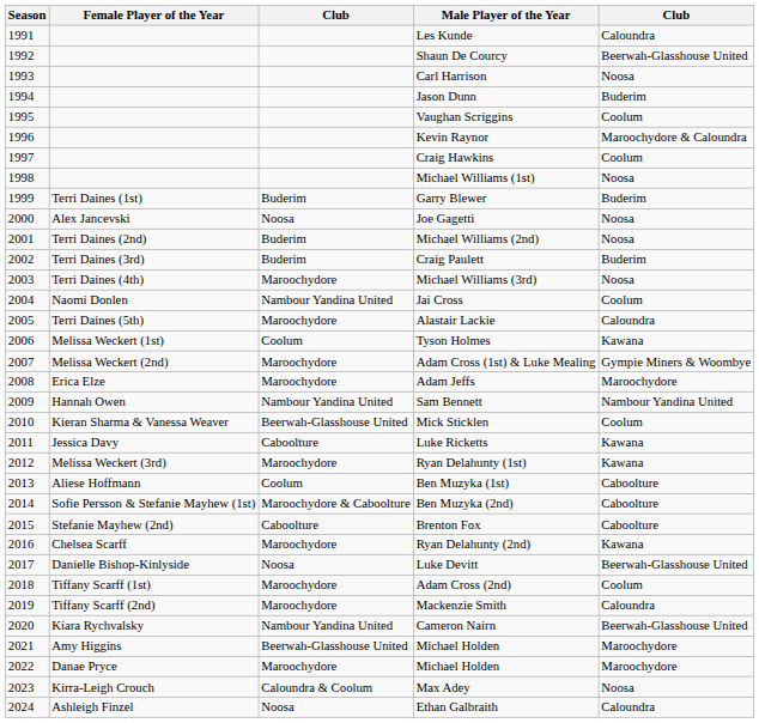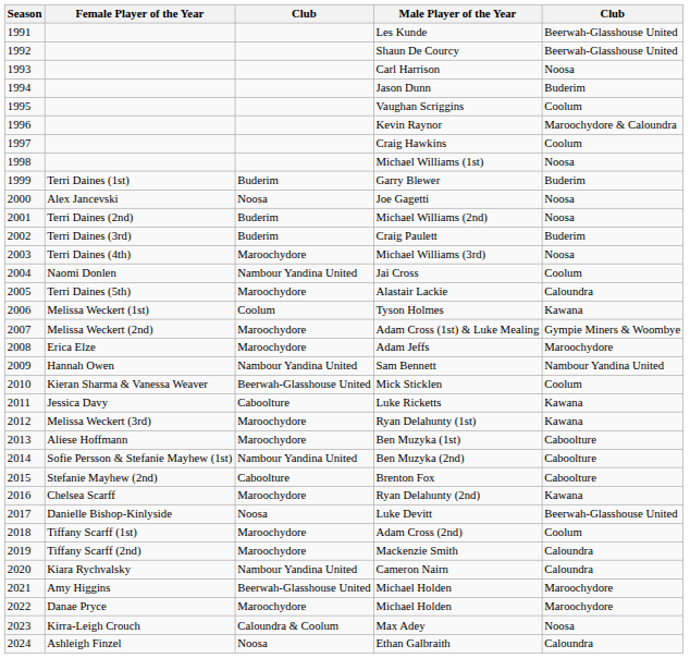 <table class="wikitable">
 <tr>
 <th>Season</th>
 <th>Female Player of the Year</th>
 <th>Club</th>
 <th>Male Player of the Year</th>
 <th>Club</th>
 </tr>
 <tr>
 <td>1991</td>
 <td></td>
 <td></td>
 <td>Les Kunde</td>
-<td>Caloundra</td>
+<td>Beerwah-Glasshouse United</td>
 </tr>
 <tr>
 <td>1992</td>
 <td></td>
 <td></td>
 <td>Shaun De Courcy</td>
 <td>Beerwah-Glasshouse United</td>
 </tr>
 <tr>
 <td>1993</td>
 <td></td>
 <td></td>
 <td>Carl Harrison</td>
 <td>Noosa</td>
 </tr>
 <tr>
 <td>1994</td>
 <td></td>
 <td></td>
 <td>Jason Dunn</td>
 <td>Buderim</td>
 </tr>
 <tr>
 <td>1995</td>
 <td></td>
 <td></td>
 <td>Vaughan Scriggins</td>
 <td>Coolum</td>
 </tr>
 <tr>
 <td>1996</td>
 <td></td>
 <td></td>
 <td>Kevin Raynor</td>
 <td>Maroochydore & Caloundra</td>
 </tr>
 <tr>
 <td>1997</td>
 <td></td>
 <td></td>
 <td>Craig Hawkins</td>
 <td>Coolum</td>
 </tr>
 <tr>
 <td>1998</td>
 <td></td>
 <td></td>
 <td>Michael Williams (1st)</td>
 <td>Noosa</td>
 </tr>
 <tr>
 <td>1999</td>
 <td>Terri Daines (1st)</td>
 <td>Buderim</td>
 <td>Garry Blewer</td>
 <td>Buderim</td>
 </tr>
 <tr>
 <td>2000</td>
 <td>Alex Jancevski</td>
 <td>Noosa</td>
 <td>Joe Gagetti</td>
 <td>Noosa</td>
 </tr>
 <tr>
 <td>2001</td>
 <td>Terri Daines (2nd)</td>
 <td>Buderim</td>
 <td>Michael Williams (2nd)</td>
 <td>Noosa</td>
 </tr>
 <tr>
 <td>2002</td>
 <td>Terri Daines (3rd)</td>
 <td>Buderim</td>
 <td>Craig Paulett</td>
 <td>Buderim</td>
 </tr>
 <tr>
 <td>2003</td>
 <td>Terri Daines (4th)</td>
 <td>Maroochydore</td>
 <td>Michael Williams (3rd)</td>
 <td>Noosa</td>
 </tr>
 <tr>
 <td>2004</td>
 <td>Naomi Donlen</td>
 <td>Nambour Yandina United</td>
 <td>Jai Cross</td>
 <td>Coolum</td>
 </tr>
 <tr>
 <td>2005</td>
 <td>Terri Daines (5th)</td>
 <td>Maroochydore</td>
 <td>Alastair Lackie</td>
 <td>Caloundra</td>
 </tr>
 <tr>
 <td>2006</td>
 <td>Melissa Weckert (1st)</td>
 <td>Coolum</td>
 <td>Tyson Holmes</td>
 <td>Kawana</td>
 </tr>
 <tr>
 <td>2007</td>
 <td>Melissa Weckert (2nd)</td>
 <td>Maroochydore</td>
 <td>Adam Cross (1st) & Luke Mealing</td>
 <td>Gympie Miners & Woombye</td>
 </tr>
 <tr>
 <td>2008</td>
 <td>Erica Elze</td>
 <td>Maroochydore</td>
 <td>Adam Jeffs</td>
 <td>Maroochydore</td>
 </tr>
 <tr>
 <td>2009</td>
 <td>Hannah Owen</td>
 <td>Nambour Yandina United</td>
 <td>Sam Bennett</td>
 <td>Nambour Yandina United</td>
 </tr>
 <tr>
 <td>2010</td>
 <td>Kieran Sharma & Vanessa Weaver</td>
 <td>Beerwah-Glasshouse United</td>
 <td>Mick Sticklen</td>
 <td>Coolum</td>
 </tr>
 <tr>
 <td>2011</td>
 <td>Jessica Davy</td>
 <td>Caboolture</td>
 <td>Luke Ricketts</td>
 <td>Kawana</td>
 </tr>
 <tr>
 <td>2012</td>
 <td>Melissa Weckert (3rd)</td>
 <td>Maroochydore</td>
 <td>Ryan Delahunty (1st)</td>
 <td>Kawana</td>
 </tr>
 <tr>
 <td>2013</td>
 <td>Aliese Hoffmann</td>
-<td>Coolum</td>
+<td>Maroochydore</td>
 <td>Ben Muzyka (1st)</td>
 <td>Caboolture</td>
 </tr>
 <tr>
 <td>2014</td>
 <td>Sofie Persson & Stefanie Mayhew (1st)</td>
-<td>Maroochydore & Caboolture</td>
+<td>Nambour Yandina United</td>
 <td>Ben Muzyka (2nd)</td>
 <td>Caboolture</td>
 </tr>
 <tr>
 <td>2015</td>
 <td>Stefanie Mayhew (2nd)</td>
 <td>Caboolture</td>
 <td>Brenton Fox</td>
 <td>Caboolture</td>
 </tr>
 <tr>
 <td>2016</td>
 <td>Chelsea Scarff</td>
 <td>Maroochydore</td>
 <td>Ryan Delahunty (2nd)</td>
 <td>Kawana</td>
 </tr>
 <tr>
 <td>2017</td>
 <td>Danielle Bishop-Kinlyside</td>
 <td>Noosa</td>
 <td>Luke Devitt</td>
 <td>Beerwah-Glasshouse United</td>
 </tr>
 <tr>
 <td>2018</td>
 <td>Tiffany Scarff (1st)</td>
 <td>Maroochydore</td>
 <td>Adam Cross (2nd)</td>
 <td>Coolum</td>
 </tr>
 <tr>
 <td>2019</td>
 <td>Tiffany Scarff (2nd)</td>
 <td>Maroochydore</td>
 <td>Mackenzie Smith</td>
 <td>Caloundra</td>
 </tr>
 <tr>
 <td>2020</td>
 <td>Kiara Rychvalsky</td>
 <td>Nambour Yandina United</td>
 <td>Cameron Nairn</td>
-<td>Beerwah-Glasshouse United</td>
+<td>Caloundra</td>
 </tr>
 <tr>
 <td>2021</td>
 <td>Amy Higgins</td>
 <td>Beerwah-Glasshouse United</td>
 <td>Michael Holden</td>
 <td>Maroochydore</td>
 </tr>
 <tr>
 <td>2022</td>
 <td>Danae Pryce</td>
 <td>Maroochydore</td>
 <td>Michael Holden</td>
 <td>Maroochydore</td>
 </tr>
 <tr>
 <td>2023</td>
 <td>Kirra-Leigh Crouch</td>
 <td>Caloundra & Coolum</td>
 <td>Max Adey</td>
 <td>Noosa</td>
 </tr>
 <tr>
 <td>2024</td>
 <td>Ashleigh Finzel</td>
 <td>Noosa</td>
 <td>Ethan Galbraith</td>
 <td>Caloundra</td>
 </tr>
 </table>
